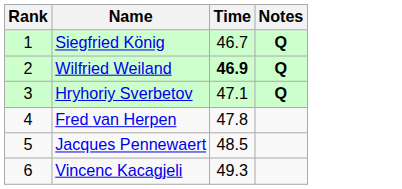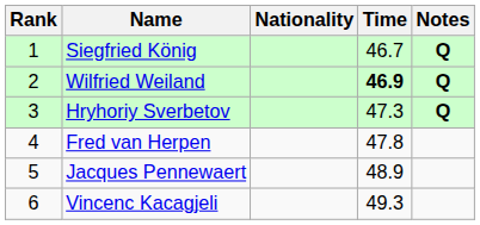 <table class="wikitable sortable" style="text-align:center">
 <tr>
 <th>Rank</th>
 <th>Name</th>
+<th>Nationality</th>
 <th>Time</th>
 <th>Notes</th>
 </tr>
 <tr bgcolor=ccffcc>
 <td>1</td>
 <td align=left><a href='#'>Siegfried König</a></td>
+<td align=left></td>
 <td>46.7</td>
 <td><strong>Q</strong></td>
 </tr>
 <tr bgcolor=ccffcc>
 <td>2</td>
 <td align=left><a href='#'>Wilfried Weiland</a></td>
+<td align=left></td>
 <td><strong>46.9</strong></td>
 <td><strong>Q</strong></td>
 </tr>
 <tr bgcolor=ccffcc>
 <td>3</td>
 <td align=left><a href='#'>Hryhoriy Sverbetov</a></td>
-<td>47.1</td>
+<td align=left></td>
+<td>47.3</td>
 <td><strong>Q</strong></td>
 </tr>
 <tr>
 <td>4</td>
 <td align=left><a href='#'>Fred van Herpen</a></td>
+<td align=left></td>
 <td>47.8</td>
 <td></td>
 </tr>
 <tr>
 <td>5</td>
 <td align=left><a href='#'>Jacques Pennewaert</a></td>
-<td>48.5</td>
+<td align=left></td>
+<td>48.9</td>
 <td></td>
 </tr>
 <tr>
 <td>6</td>
 <td align=left><a href='#'>Vincenc Kacagjeli</a></td>
+<td align=left></td>
 <td>49.3</td>
 <td></td>
 </tr>
 </table>
